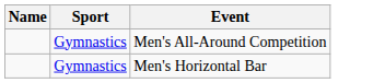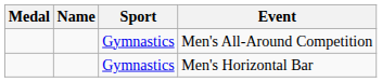 <table class="wikitable sortable">
 <tr>
+<th>Medal</th>
 <th>Name</th>
 <th>Sport</th>
 <th>Event</th>
 </tr>
 <tr>
 <td></td>
+<td></td>
 <td><a href='#'>Gymnastics</a></td>
 <td>Men's All-Around Competition</td>
 </tr>
 <tr>
 <td></td>
+<td></td>
 <td><a href='#'>Gymnastics</a></td>
 <td>Men's Horizontal Bar</td>
 </tr>
 </table>
